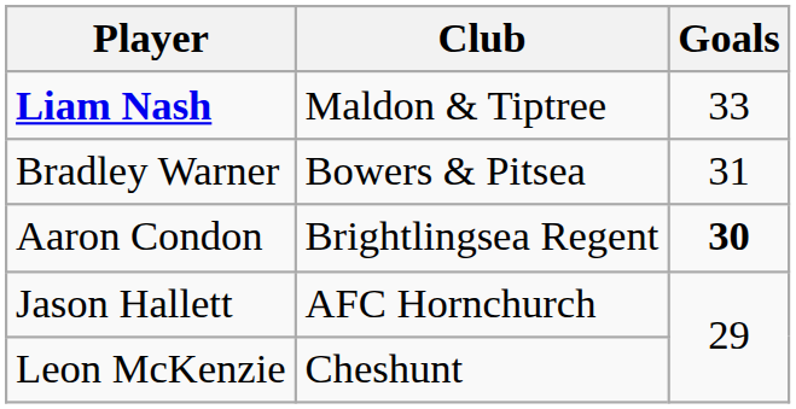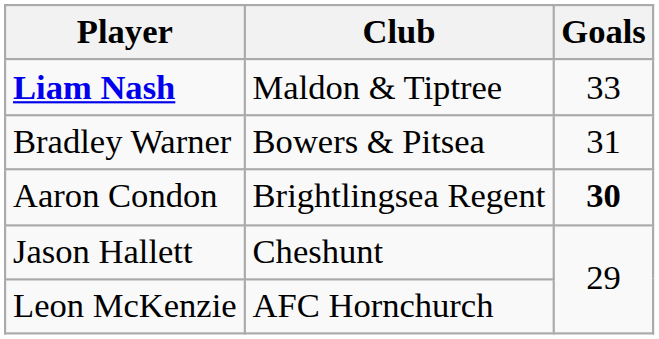 <table class="wikitable">
 <tr>
 <th>Player</th>
 <th>Club</th>
 <th>Goals</th>
 </tr>
 <tr>
 <td><strong><a href='#'>Liam Nash</a></strong></td>
 <td>Maldon & Tiptree</td>
 <td align="center">33</td>
 </tr>
 <tr>
 <td>Bradley Warner</td>
 <td>Bowers & Pitsea</td>
 <td align="center">31</td>
 </tr>
 <tr>
 <td>Aaron Condon</td>
 <td>Brightlingsea Regent</td>
 <td align="center"><strong>30</strong></td>
 </tr>
 <tr>
 <td>Jason Hallett</td>
-<td>AFC Hornchurch</td>
+<td>Cheshunt</td>
 <td rowspan="2" align="center">29</td>
 </tr>
 <tr>
 <td>Leon McKenzie</td>
-<td>Cheshunt</td>
+<td>AFC Hornchurch</td>
 </tr>
 </table>
